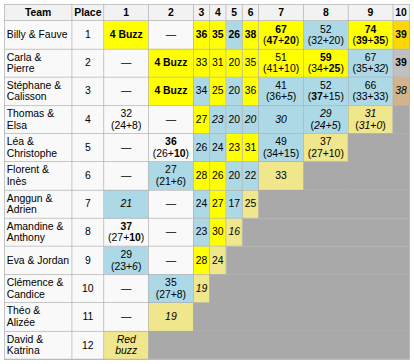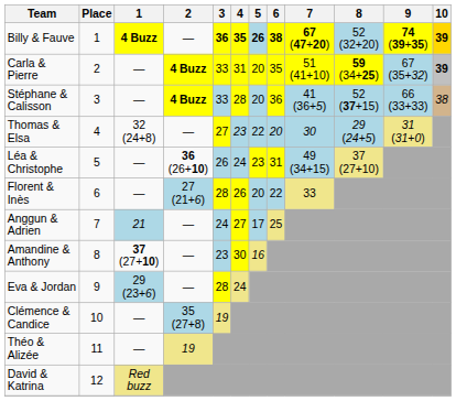 <table class="wikitable sortable" style="margin:auto; text-align:center;">
 <tr>
 <th>Team</th>
 <th>Place</th>
 <th>1</th>
 <th>2</th>
 <th>3</th>
 <th>4</th>
 <th>5</th>
 <th>6</th>
 <th>7</th>
 <th>8</th>
 <th>9</th>
 <th>10</th>
 </tr>
 <tr>
 <td style="text-align:left;">Billy & Fauve</td>
 <td>1</td>
 <td style="background:yellow;"><span><strong>4 Buzz</strong></span></td>
 <td>—</td>
 <td style="background:yellow;"><span><strong>36</strong></span></td>
 <td style="background:yellow;"><span><strong>35</strong></span></td>
 <td bgcolor="lightblue"><span><strong>26</strong></span></td>
 <td style="background:yellow;"><span><strong>38</strong></span></td>
 <td style="background:yellow;"><span><strong>67</strong></span> (<span><strong>47</strong></span>+<span><strong>20</strong></span>)</td>
 <td bgcolor="lightblue">52 (32+20)</td>
 <td style="background:yellow;"><span><strong>74</strong></span> (<span><strong>39</strong></span>+<span><strong>35</strong></span>)</td>
 <td bgcolor="gold"><span><strong>39</strong></span></td>
 </tr>
 <tr>
 <td style="text-align:left;">Carla & Pierre</td>
 <td>2</td>
 <td>—</td>
 <td style="background:yellow;"><span><strong>4 Buzz</strong></span></td>
 <td style="background:yellow;">33</td>
 <td style="background:yellow;">31</td>
 <td style="background:yellow;">20</td>
 <td style="background:yellow;">35</td>
 <td style="background:yellow;">51 (41+10)</td>
 <td style="background:yellow;"><span><strong>59</strong></span> (34+<span><strong>25</strong></span>)</td>
 <td bgcolor="lightblue">67 (35+<span><em>32</em></span>)</td>
 <td bgcolor="silver"><span><strong>39</strong></span></td>
 </tr>
 <tr>
 <td style="text-align:left;">Stéphane & Calisson</td>
 <td>3</td>
 <td>—</td>
 <td style="background:yellow;"><span><strong>4 Buzz</strong></span></td>
-<td bgcolor="lightblue">34</td>
-<td style="background:yellow;">25</td>
+<td bgcolor="lightblue">33</td>
+<td style="background:yellow;">28</td>
 <td bgcolor="lightblue">20</td>
 <td style="background:yellow;">36</td>
 <td bgcolor="lightblue">41 (36+<span><em>5</em></span>)</td>
 <td bgcolor="lightblue">52 (<span><strong>37</strong></span>+15)</td>
 <td bgcolor="lightblue">66 (33+33)</td>
 <td bgcolor="tan"><span><em>38</em></span></td>
 </tr>
 <tr>
 <td style="text-align:left;">Thomas & Elsa</td>
 <td>4</td>
 <td>32 (24+8)</td>
 <td>—</td>
 <td style="background:yellow;">27</td>
 <td bgcolor="lightblue"><span><em>23</em></span></td>
-<td bgcolor="lightblue">20</td>
+<td bgcolor="lightblue">22</td>
 <td bgcolor="lightblue"><span><em>20</em></span></td>
 <td bgcolor="lightblue"><span><em>30</em></span></td>
 <td bgcolor="lightblue"><span><em>29</em></span> (<span><em>24</em></span>+<span><em>5</em></span>)</td>
 <td bgcolor="Khaki"><span><em>31</em></span> (<span><em>31</em></span>+<span><em>0</em></span>)</td>
 <td style="background:darkgrey;"></td>
 </tr>
 <tr>
 <td style="text-align:left;">Léa & Christophe</td>
 <td>5</td>
 <td>—</td>
 <td><span><strong>36</strong></span> (26+<span><strong>10</strong></span>)</td>
 <td bgcolor="lightblue">26</td>
 <td bgcolor="lightblue">24</td>
 <td style="background:yellow;">23</td>
 <td style="background:yellow;">31</td>
 <td bgcolor="lightblue">49 (34+15)</td>
 <td bgcolor="Khaki">37 (27+10)</td>
 <td colspan=2 style="background:darkgrey;"></td>
 </tr>
 <tr>
 <td style="text-align:left;">Florent & Inès</td>
 <td>6</td>
 <td>—</td>
 <td bgcolor="lightblue">27 (21+<span><em>6</em></span>)</td>
 <td style="background:yellow;">28</td>
 <td style="background:yellow">26</td>
 <td bgcolor="lightblue">20</td>
 <td bgcolor="lightblue">22</td>
 <td bgcolor="Khaki">33</td>
 <td colspan=3 style="background:darkgrey;"></td>
 </tr>
 <tr>
 <td style="text-align:left;">Anggun & Adrien</td>
 <td>7</td>
 <td bgcolor="lightblue"><span><em>21</em></span></td>
 <td>—</td>
 <td bgcolor="lightblue">24</td>
 <td style="background:yellow;">27</td>
 <td bgcolor="lightblue">17</td>
 <td bgcolor="Khaki">25</td>
 <td colspan=4 style="background:darkgrey;"></td>
 </tr>
 <tr>
 <td style="text-align:left;">Amandine & Anthony</td>
 <td>8</td>
 <td><span><strong>37</strong></span> (27+<span><strong>10</strong></span>)</td>
 <td>—</td>
 <td bgcolor="lightblue">23</td>
 <td style="background:yellow;">30</td>
 <td bgcolor="Khaki"><span><em>16</em></span></td>
 <td colspan=5 style="background:darkgrey;"></td>
 </tr>
 <tr>
 <td style="text-align:left;">Eva & Jordan</td>
 <td>9</td>
 <td bgcolor="lightblue">29 (23+<span><em>6</em></span>)</td>
 <td>—</td>
 <td style="background:yellow;">28</td>
 <td bgcolor="Khaki">24</td>
 <td colspan=6 style="background:darkgrey;"></td>
 </tr>
 <tr>
 <td style="text-align:left;">Clémence & Candice</td>
 <td>10</td>
 <td>—</td>
 <td bgcolor="lightblue">35 (27+8)</td>
 <td bgcolor="Khaki"><span><em>19</em></span></td>
 <td colspan=7 style="background:darkgrey;"></td>
 </tr>
 <tr>
 <td style="text-align:left;">Théo & Alizée</td>
 <td>11</td>
 <td>—</td>
 <td bgcolor="Khaki"><span><em>19</em></span></td>
 <td colspan=8 style="background:darkgrey;"></td>
 </tr>
 <tr>
 <td style="text-align:left;">David & Katrina</td>
 <td>12</td>
 <td bgcolor="Khaki"><span><em>Red buzz</em></span></td>
 <td colspan=9 style="background:darkgrey;"></td>
 </tr>
 <tr>
 </tr>
 </table>
